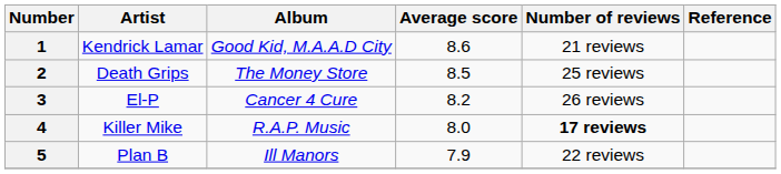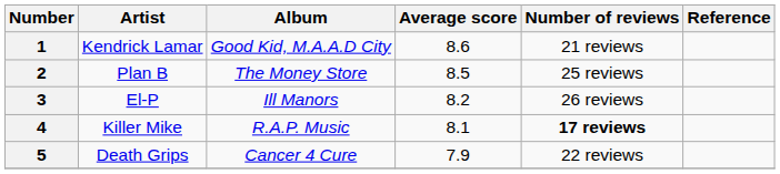 <table class="wikitable" style="text-align:center;">
 <tr>
 <th scope="col">Number</th>
 <th scope="col">Artist</th>
 <th scope="col">Album</th>
 <th scope="col">Average score</th>
 <th scope="col">Number of reviews</th>
 <th scope="col">Reference</th>
 </tr>
 <tr>
 <th>1</th>
 <td><a href='#'>Kendrick Lamar</a></td>
 <td><em><a href='#'>Good Kid, M.A.A.D City</a></em></td>
 <td>8.6</td>
 <td>21 reviews</td>
 <td></td>
 </tr>
 <tr>
 <th>2</th>
-<td><a href='#'>Death Grips</a></td>
+<td><a href='#'>Plan B</a></td>
 <td><em><a href='#'>The Money Store</a></em></td>
 <td>8.5</td>
 <td>25 reviews</td>
 <td></td>
 </tr>
 <tr>
 <th>3</th>
 <td><a href='#'>El-P</a></td>
-<td><em><a href='#'>Cancer 4 Cure</a></em></td>
+<td><em><a href='#'>Ill Manors</a></em></td>
 <td>8.2</td>
 <td>26 reviews</td>
 <td></td>
 </tr>
 <tr>
 <th>4</th>
 <td><a href='#'>Killer Mike</a></td>
 <td><em><a href='#'>R.A.P. Music</a></em></td>
-<td>8.0</td>
+<td>8.1</td>
 <td><strong>17 reviews</strong></td>
 <td></td>
 </tr>
 <tr>
 <th>5</th>
-<td><a href='#'>Plan B</a></td>
-<td><em><a href='#'>Ill Manors</a></em></td>
+<td><a href='#'>Death Grips</a></td>
+<td><em><a href='#'>Cancer 4 Cure</a></em></td>
 <td>7.9</td>
 <td>22 reviews</td>
 <td></td>
 </tr>
 <tr>
 </tr>
 </table>
